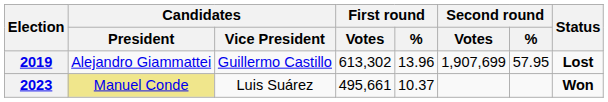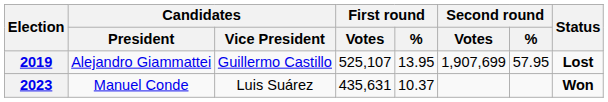 <table class="wikitable" style="text-align:center;">
 <tr>
 <th rowspan=2>Election</th>
 <th colspan=2>Candidates</th>
 <th colspan=2>First round</th>
 <th colspan=2>Second round</th>
 <th rowspan=2>Status</th>
 </tr>
 <tr>
 <th>President</th>
 <th>Vice President</th>
 <th>Votes</th>
 <th>%</th>
 <th>Votes</th>
 <th>%</th>
 </tr>
 <tr>
 <th><a href='#'>2019</a></th>
 <td><a href='#'>Alejandro Giammattei</a></td>
 <td><a href='#'>Guillermo Castillo</a></td>
-<td>613,302</td>
-<td>13.96</td>
+<td>525,107</td>
+<td>13.95</td>
 <td>1,907,699</td>
 <td>57.95</td>
 <td><strong>Lost</strong> </td>
 </tr>
 <tr>
 <th><a href='#'>2023</a></th>
-<td style="background: khaki;"><a href='#'>Manuel Conde</a></td>
+<td><a href='#'>Manuel Conde</a></td>
 <td>Luis Suárez</td>
-<td>495,661</td>
+<td>435,631</td>
 <td>10.37</td>
 <td></td>
 <td></td>
 <td><strong>Won</strong> </td>
 </tr>
 </table>
